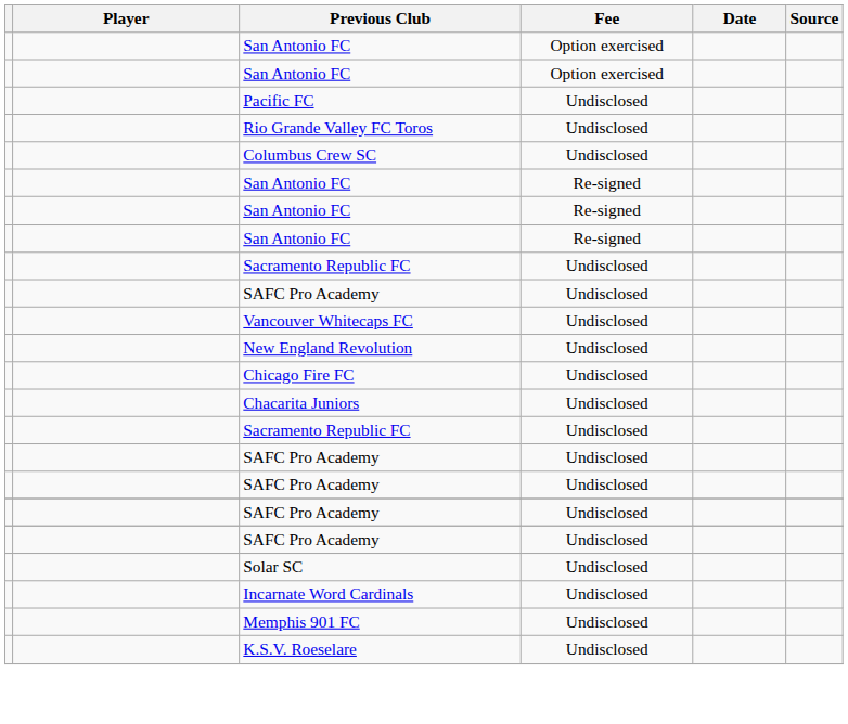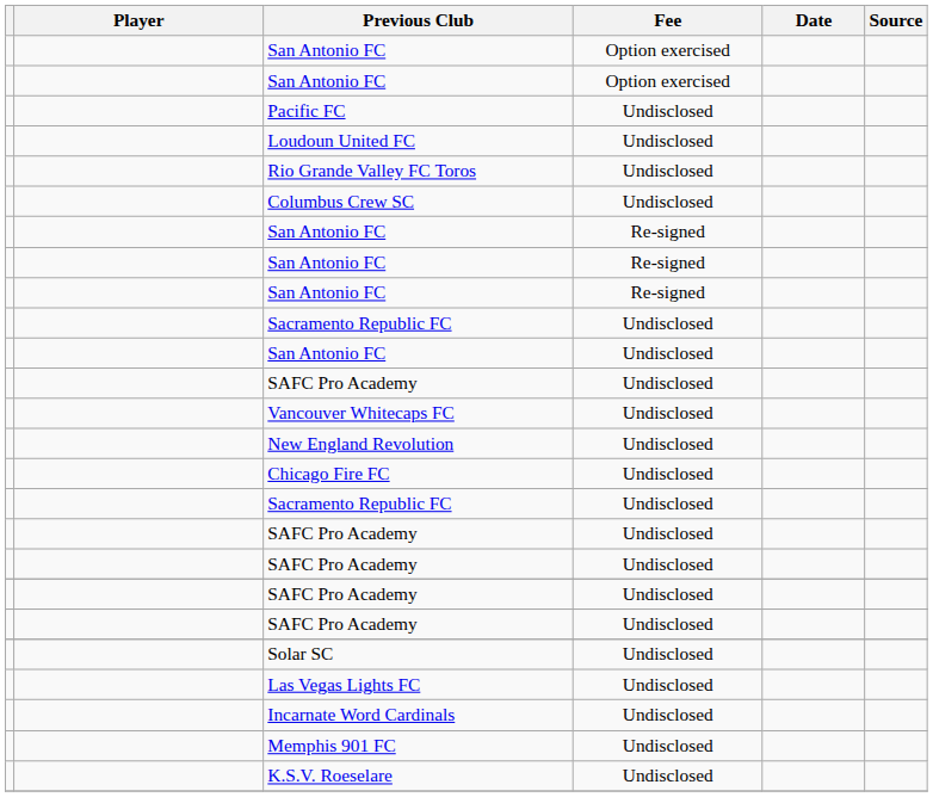 <table class="wikitable plainrowheaders sortable" style="font-size:95%">
 <tr>
 <th></th>
 <th scope="col" style="width:200px;">Player</th>
 <th scope="col" style="width:250px;">Previous Club</th>
 <th scope="col" style="width:150px;">Fee</th>
 <th scope="col" style="width:78px;">Date</th>
 <th>Source</th>
 </tr>
 <tr>
 <td align=center></td>
 <td></td>
 <td> <a href='#'>San Antonio FC</a></td>
 <td align=center>Option exercised</td>
 <td align=center></td>
 <td align=center></td>
 </tr>
 <tr>
 <td align=center></td>
 <td></td>
 <td> <a href='#'>San Antonio FC</a></td>
 <td align=center>Option exercised</td>
 <td align=center></td>
 <td align=center></td>
 </tr>
 <tr>
 <td align=center></td>
 <td></td>
 <td> <a href='#'>Pacific FC</a></td>
+<td align=center>Undisclosed</td>
+<td align=center></td>
+<td align=center></td>
+</tr>
+<tr>
+<td align=center></td>
+<td></td>
+<td> <a href='#'>Loudoun United FC</a></td>
 <td align=center>Undisclosed</td>
 <td align=center></td>
 <td align=center></td>
 </tr>
 <tr>
 <td align=center></td>
 <td></td>
 <td> <a href='#'>Rio Grande Valley FC Toros</a></td>
 <td align=center>Undisclosed</td>
 <td align=center></td>
 <td align=center></td>
 </tr>
 <tr>
 <td align=center></td>
 <td></td>
 <td> <a href='#'>Columbus Crew SC</a></td>
 <td align=center>Undisclosed</td>
 <td align=center></td>
 <td align=center></td>
 </tr>
 <tr>
 <td align=center></td>
 <td></td>
 <td> <a href='#'>San Antonio FC</a></td>
 <td align=center>Re-signed</td>
 <td align=center></td>
 <td align=center></td>
 </tr>
 <tr>
 <td align=center></td>
 <td></td>
 <td> <a href='#'>San Antonio FC</a></td>
 <td align=center>Re-signed</td>
 <td align=center></td>
 <td align=center></td>
 </tr>
 <tr>
 <td align=center></td>
 <td></td>
 <td> <a href='#'>San Antonio FC</a></td>
 <td align=center>Re-signed</td>
 <td align=center></td>
 <td align=center></td>
 </tr>
 <tr>
 <td align=center></td>
 <td></td>
 <td> <a href='#'>Sacramento Republic FC</a></td>
 <td align=center>Undisclosed</td>
 <td align=center></td>
 <td align=center></td>
 </tr>
 <tr>
 <td align=center></td>
 <td></td>
+<td> <a href='#'>San Antonio FC</a></td>
+<td align=center>Undisclosed</td>
+<td align=center></td>
+<td align=center></td>
+</tr>
+<tr>
+<td align=center></td>
+<td></td>
 <td> SAFC Pro Academy</td>
 <td align=center>Undisclosed</td>
 <td align=center></td>
 <td align=center></td>
 </tr>
 <tr>
 <td align=center></td>
 <td></td>
 <td> <a href='#'>Vancouver Whitecaps FC</a></td>
 <td align=center>Undisclosed</td>
 <td align=center></td>
 <td align=center></td>
 </tr>
 <tr>
 <td align=center></td>
 <td></td>
 <td> <a href='#'>New England Revolution</a></td>
 <td align=center>Undisclosed</td>
 <td align=center></td>
 <td align=center></td>
 </tr>
 <tr>
 <td align=center></td>
 <td></td>
 <td> <a href='#'>Chicago Fire FC</a></td>
-<td align=center>Undisclosed</td>
-<td align=center></td>
-<td align=center></td>
-</tr>
-<tr>
-<td align=center></td>
-<td></td>
-<td> <a href='#'>Chacarita Juniors</a></td>
 <td align=center>Undisclosed</td>
 <td align=center></td>
 <td align=center></td>
 </tr>
 <tr>
 <td align=center></td>
 <td></td>
 <td> <a href='#'>Sacramento Republic FC</a></td>
 <td align=center>Undisclosed</td>
 <td align=center></td>
 <td align=center></td>
 </tr>
 <tr>
 <td align=center></td>
 <td></td>
 <td> SAFC Pro Academy</td>
 <td align=center>Undisclosed</td>
 <td align=center></td>
 <td align=center></td>
 </tr>
 <tr>
 <td align=center></td>
 <td></td>
 <td> SAFC Pro Academy</td>
 <td align=center>Undisclosed</td>
 <td align=center></td>
 <td align=center></td>
 </tr>
 <tr>
 </tr>
 <tr>
 <td align=center></td>
 <td></td>
 <td> SAFC Pro Academy</td>
 <td align=center>Undisclosed</td>
 <td align=center></td>
 <td align=center></td>
 </tr>
 <tr>
 </tr>
 <tr>
 <td align=center></td>
 <td></td>
 <td> SAFC Pro Academy</td>
 <td align=center>Undisclosed</td>
 <td align=center></td>
 <td align=center></td>
 </tr>
 <tr>
 </tr>
 <tr>
 <td align=center></td>
 <td></td>
 <td> Solar SC</td>
 <td align=center>Undisclosed</td>
 <td align=center></td>
 <td align=center></td>
 </tr>
 <tr>
 <td align=center></td>
 <td></td>
+<td> <a href='#'>Las Vegas Lights FC</a></td>
+<td align=center>Undisclosed</td>
+<td align=center></td>
+<td align=center></td>
+</tr>
+<tr>
+<td align=center></td>
+<td></td>
 <td> <a href='#'>Incarnate Word Cardinals</a></td>
 <td align=center>Undisclosed</td>
 <td align=center></td>
 <td align=center></td>
 </tr>
 <tr>
 <td align=center></td>
 <td></td>
 <td> <a href='#'>Memphis 901 FC</a></td>
 <td align=center>Undisclosed</td>
 <td align=center></td>
 <td align=center></td>
 </tr>
 <tr>
 <td align=center></td>
 <td></td>
 <td> <a href='#'>K.S.V. Roeselare</a></td>
 <td align=center>Undisclosed</td>
 <td align=center></td>
 <td align=center></td>
 </tr>
 <tr>
 </tr>
 </table>
